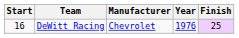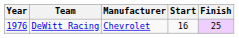 <table class="wikitable" style="font-size: 90%;">
 <tr>
-<th>Start</th>
+<th>Year</th>
 <th>Team</th>
 <th>Manufacturer</th>
-<th>Year</th>
+<th>Start</th>
 <th>Finish</th>
 </tr>
 <tr>
-<td align=center>16</td>
+<td><a href='#'>1976</a></td>
 <td><a href='#'>DeWitt Racing</a></td>
 <td><a href='#'>Chevrolet</a></td>
-<td><a href='#'>1976</a></td>
+<td align=center>16</td>
 <td align=center style="background:#EFCFFF;">25</td>
 </tr>
 </table>
